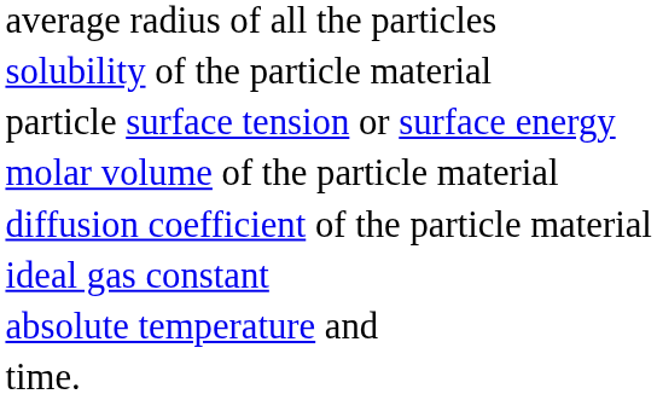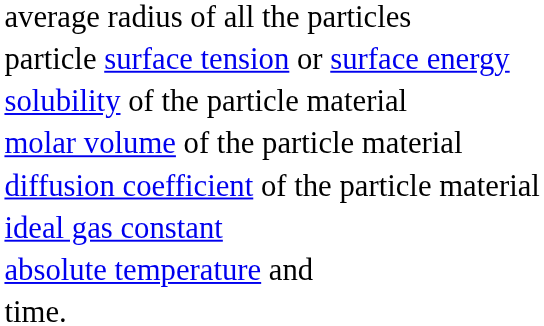 <table>
 <tr>
 <td align = "right"></td>
 <td>average radius of all the particles</td>
 </tr>
 <tr>
 <td align = "right"></td>
-<td><a href='#'>solubility</a> of the particle material</td>
+<td>particle <a href='#'>surface tension</a> or <a href='#'>surface energy</a></td>
 </tr>
 <tr>
 <td align = "right"></td>
-<td>particle <a href='#'>surface tension</a> or <a href='#'>surface energy</a></td>
+<td><a href='#'>solubility</a> of the particle material</td>
 </tr>
 <tr>
 <td align = "right"></td>
 <td><a href='#'>molar volume</a> of the particle material</td>
 </tr>
 <tr>
 <td align = "right"></td>
 <td><a href='#'>diffusion coefficient</a> of the particle material</td>
 </tr>
 <tr>
 <td align = "right"></td>
 <td><a href='#'>ideal gas constant</a></td>
 </tr>
 <tr>
 <td align = "right"></td>
 <td><a href='#'>absolute temperature</a> and</td>
 </tr>
 <tr>
 <td align = "right"></td>
 <td>time.</td>
 </tr>
 </table>
